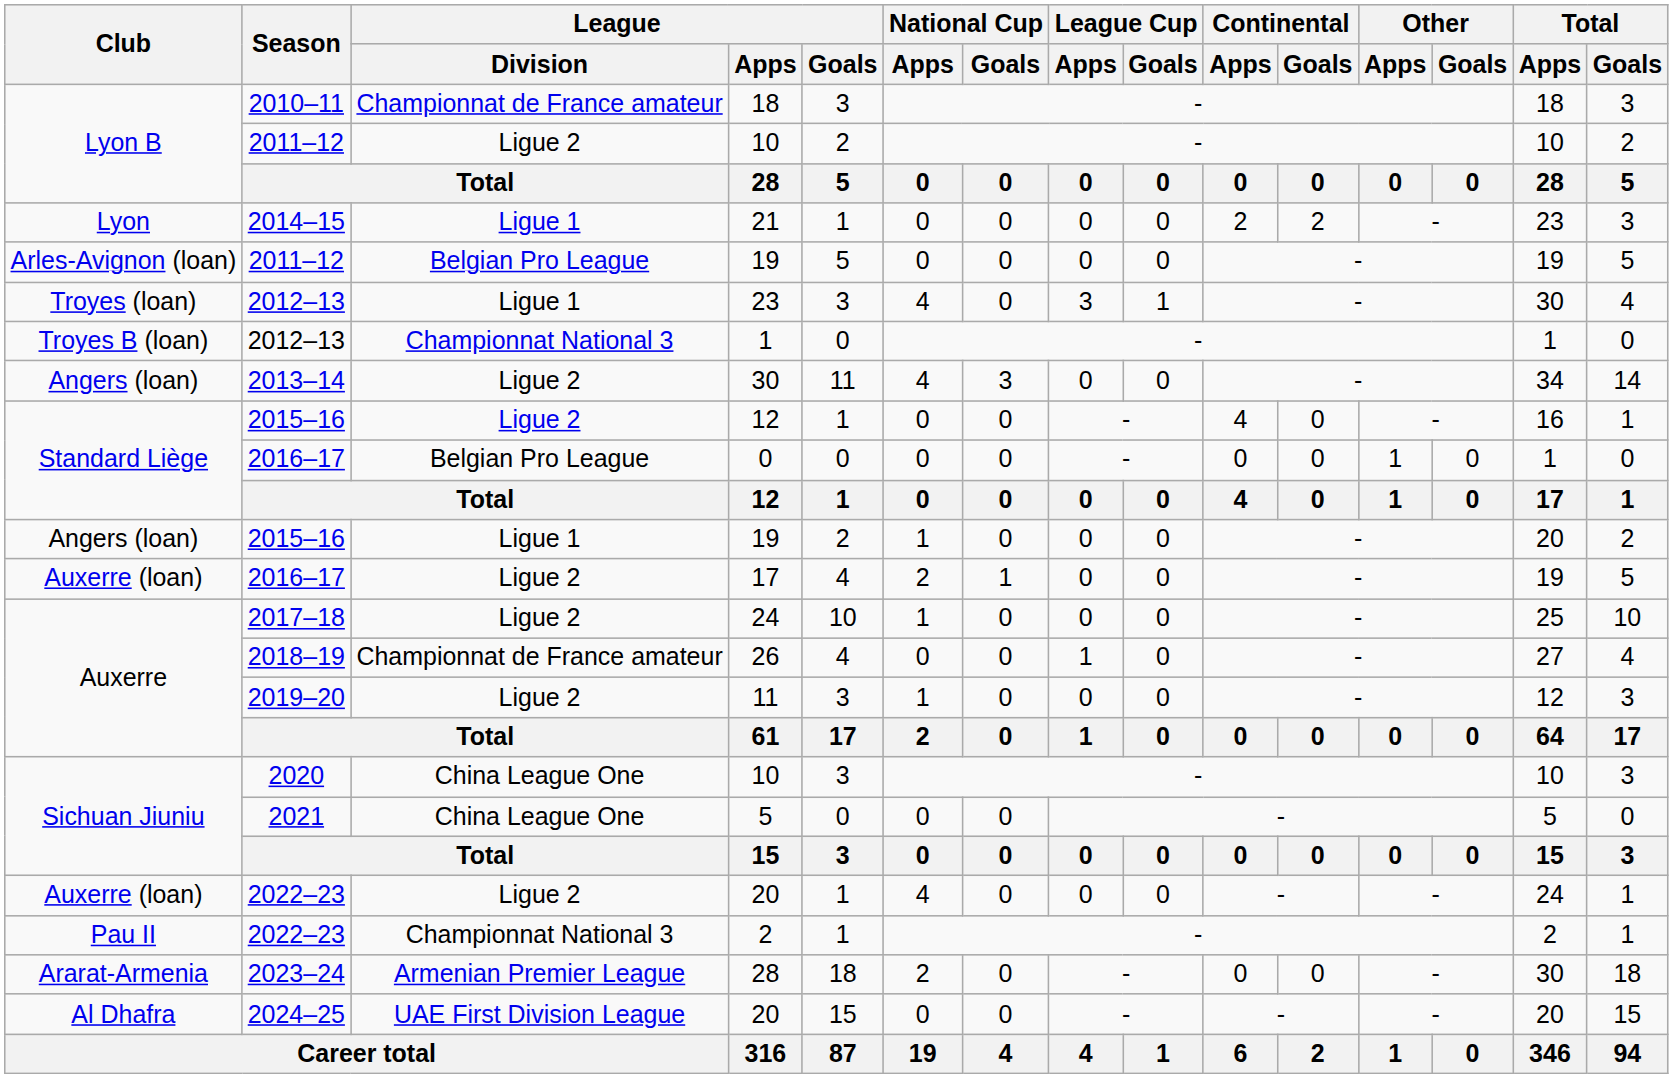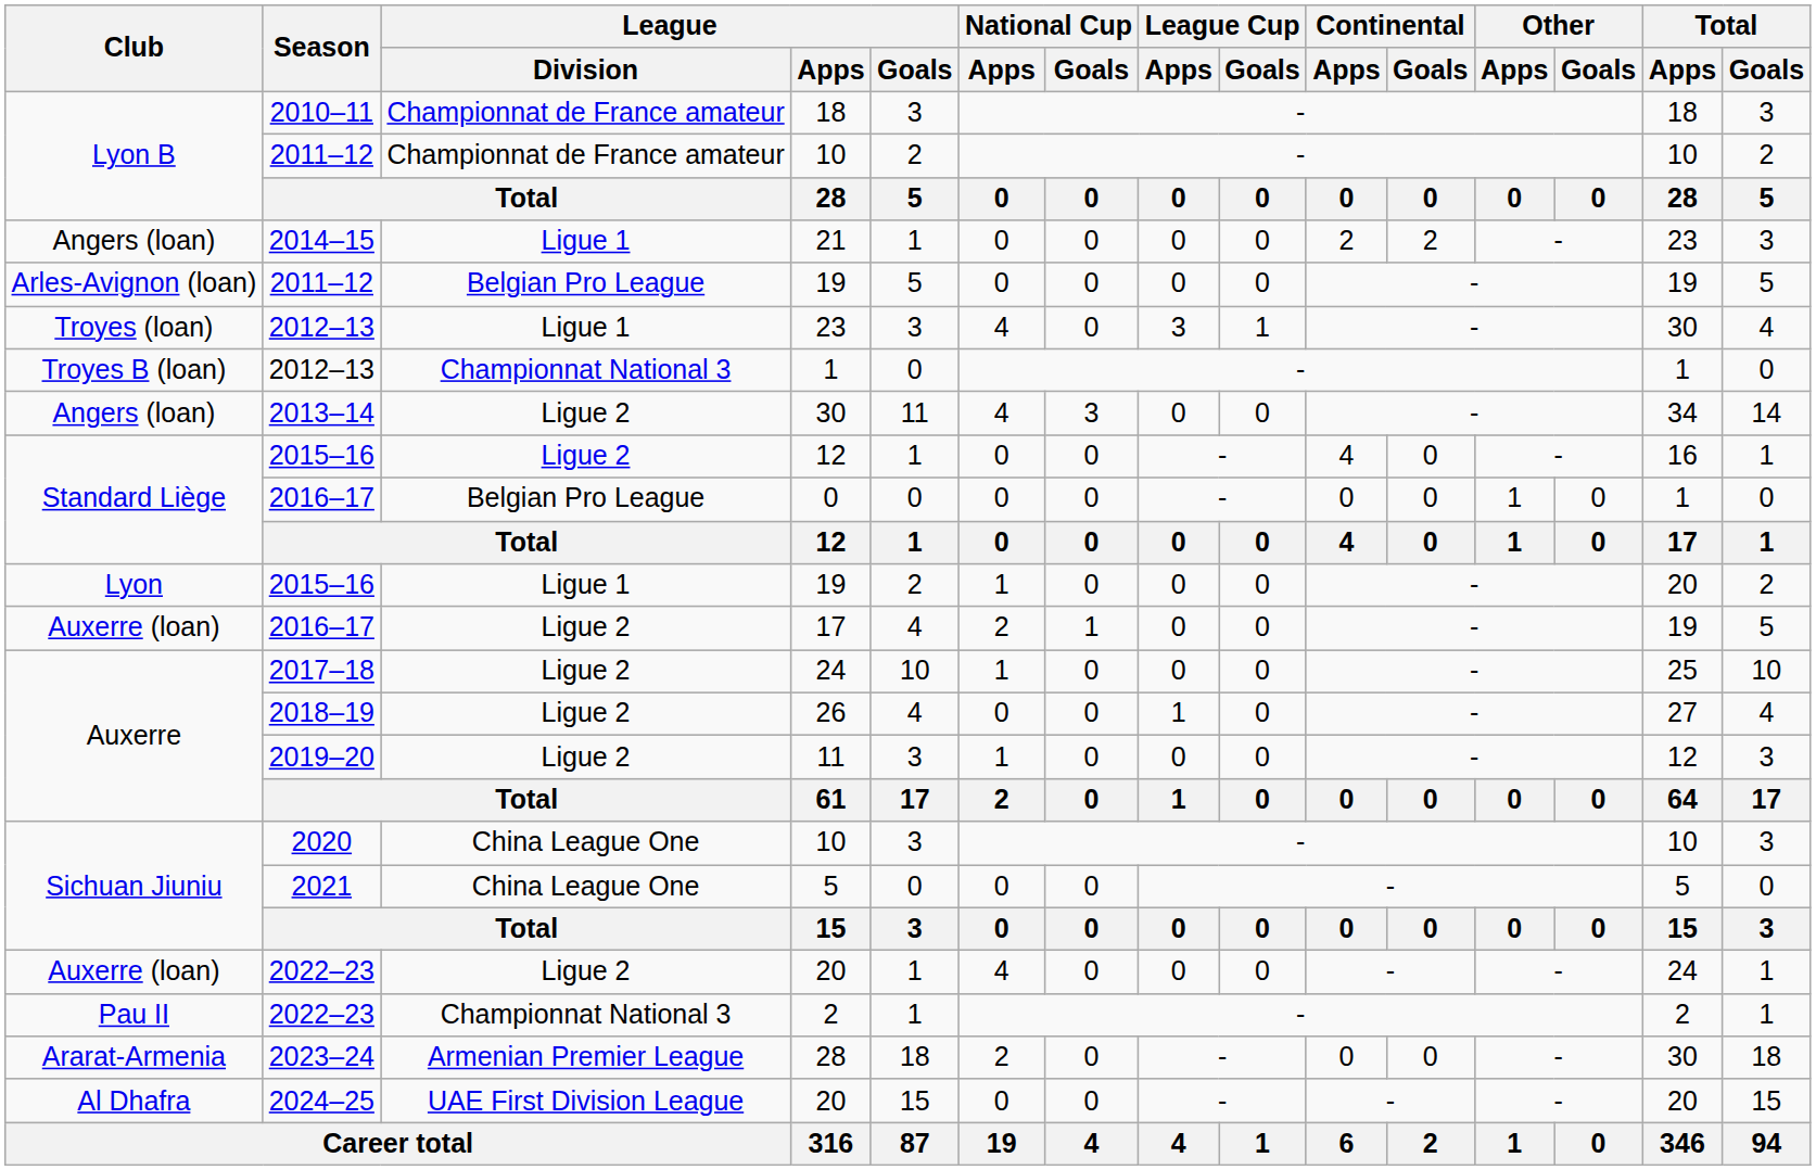 <table class="wikitable" style="text-align: center">
 <tr>
 <th rowspan="2">Club</th>
 <th rowspan="2">Season</th>
 <th colspan="3">League</th>
 <th colspan="2">National Cup</th>
 <th colspan="2">League Cup</th>
 <th colspan="2">Continental</th>
 <th colspan="2">Other</th>
 <th colspan="2">Total</th>
 </tr>
 <tr>
 <th>Division</th>
 <th>Apps</th>
 <th>Goals</th>
 <th>Apps</th>
 <th>Goals</th>
 <th>Apps</th>
 <th>Goals</th>
 <th>Apps</th>
 <th>Goals</th>
 <th>Apps</th>
 <th>Goals</th>
 <th>Apps</th>
 <th>Goals</th>
 </tr>
 <tr>
 <td rowspan=3><a href='#'>Lyon B</a></td>
 <td><a href='#'>2010–11</a></td>
 <td><a href='#'>Championnat de France amateur</a></td>
 <td>18</td>
 <td>3</td>
 <td colspan="8">-</td>
 <td>18</td>
 <td>3</td>
 </tr>
 <tr>
 <td><a href='#'>2011–12</a></td>
-<td>Ligue 2</td>
+<td>Championnat de France amateur</td>
 <td>10</td>
 <td>2</td>
 <td colspan="8">-</td>
 <td>10</td>
 <td>2</td>
 </tr>
 <tr>
 <th colspan=2>Total</th>
 <th>28</th>
 <th>5</th>
 <th>0</th>
 <th>0</th>
 <th>0</th>
 <th>0</th>
 <th>0</th>
 <th>0</th>
 <th>0</th>
 <th>0</th>
 <th>28</th>
 <th>5</th>
 </tr>
 <tr>
-<td><a href='#'>Lyon</a></td>
+<td>Angers (loan)</td>
 <td><a href='#'>2014–15</a></td>
 <td><a href='#'>Ligue 1</a></td>
 <td>21</td>
 <td>1</td>
 <td>0</td>
 <td>0</td>
 <td>0</td>
 <td>0</td>
 <td>2</td>
 <td>2</td>
 <td colspan="2">-</td>
 <td>23</td>
 <td>3</td>
 </tr>
 <tr>
 <td><a href='#'>Arles-Avignon</a> (loan)</td>
 <td><a href='#'>2011–12</a></td>
 <td><a href='#'>Belgian Pro League</a></td>
 <td>19</td>
 <td>5</td>
 <td>0</td>
 <td>0</td>
 <td>0</td>
 <td>0</td>
 <td colspan="4">-</td>
 <td>19</td>
 <td>5</td>
 </tr>
 <tr>
 <td><a href='#'>Troyes</a> (loan)</td>
 <td><a href='#'>2012–13</a></td>
 <td>Ligue 1</td>
 <td>23</td>
 <td>3</td>
 <td>4</td>
 <td>0</td>
 <td>3</td>
 <td>1</td>
 <td colspan="4">-</td>
 <td>30</td>
 <td>4</td>
 </tr>
 <tr>
 <td><a href='#'>Troyes B</a> (loan)</td>
 <td>2012–13</td>
 <td><a href='#'>Championnat National 3</a></td>
 <td>1</td>
 <td>0</td>
 <td colspan="8">-</td>
 <td>1</td>
 <td>0</td>
 </tr>
 <tr>
 <td><a href='#'>Angers</a> (loan)</td>
 <td><a href='#'>2013–14</a></td>
 <td>Ligue 2</td>
 <td>30</td>
 <td>11</td>
 <td>4</td>
 <td>3</td>
 <td>0</td>
 <td>0</td>
 <td colspan="4">-</td>
 <td>34</td>
 <td>14</td>
 </tr>
 <tr>
 <td rowspan=3><a href='#'>Standard Liège</a></td>
 <td><a href='#'>2015–16</a></td>
 <td><a href='#'>Ligue 2</a></td>
 <td>12</td>
 <td>1</td>
 <td>0</td>
 <td>0</td>
 <td colspan="2">-</td>
 <td>4</td>
 <td>0</td>
 <td colspan="2">-</td>
 <td>16</td>
 <td>1</td>
 </tr>
 <tr>
 <td><a href='#'>2016–17</a></td>
 <td>Belgian Pro League</td>
 <td>0</td>
 <td>0</td>
 <td>0</td>
 <td>0</td>
 <td colspan="2">-</td>
 <td>0</td>
 <td>0</td>
 <td>1</td>
 <td>0</td>
 <td>1</td>
 <td>0</td>
 </tr>
 <tr>
 <th colspan=2>Total</th>
 <th>12</th>
 <th>1</th>
 <th>0</th>
 <th>0</th>
 <th>0</th>
 <th>0</th>
 <th>4</th>
 <th>0</th>
 <th>1</th>
 <th>0</th>
 <th>17</th>
 <th>1</th>
 </tr>
 <tr>
-<td>Angers (loan)</td>
+<td><a href='#'>Lyon</a></td>
 <td><a href='#'>2015–16</a></td>
 <td>Ligue 1</td>
 <td>19</td>
 <td>2</td>
 <td>1</td>
 <td>0</td>
 <td>0</td>
 <td>0</td>
 <td colspan="4">-</td>
 <td>20</td>
 <td>2</td>
 </tr>
 <tr>
 <td><a href='#'>Auxerre</a> (loan)</td>
 <td><a href='#'>2016–17</a></td>
 <td>Ligue 2</td>
 <td>17</td>
 <td>4</td>
 <td>2</td>
 <td>1</td>
 <td>0</td>
 <td>0</td>
 <td colspan="4">-</td>
 <td>19</td>
 <td>5</td>
 </tr>
 <tr>
 <td rowspan=4>Auxerre</td>
 <td><a href='#'>2017–18</a></td>
 <td>Ligue 2</td>
 <td>24</td>
 <td>10</td>
 <td>1</td>
 <td>0</td>
 <td>0</td>
 <td>0</td>
 <td colspan="4">-</td>
 <td>25</td>
 <td>10</td>
 </tr>
 <tr>
 <td><a href='#'>2018–19</a></td>
-<td>Championnat de France amateur</td>
+<td>Ligue 2</td>
 <td>26</td>
 <td>4</td>
 <td>0</td>
 <td>0</td>
 <td>1</td>
 <td>0</td>
 <td colspan="4">-</td>
 <td>27</td>
 <td>4</td>
 </tr>
 <tr>
 <td><a href='#'>2019–20</a></td>
 <td>Ligue 2</td>
 <td>11</td>
 <td>3</td>
 <td>1</td>
 <td>0</td>
 <td>0</td>
 <td>0</td>
 <td colspan="4">-</td>
 <td>12</td>
 <td>3</td>
 </tr>
 <tr>
 <th colspan=2>Total</th>
 <th>61</th>
 <th>17</th>
 <th>2</th>
 <th>0</th>
 <th>1</th>
 <th>0</th>
 <th>0</th>
 <th>0</th>
 <th>0</th>
 <th>0</th>
 <th>64</th>
 <th>17</th>
 </tr>
 <tr>
 <td rowspan=3><a href='#'>Sichuan Jiuniu</a></td>
 <td><a href='#'>2020</a></td>
 <td>China League One</td>
 <td>10</td>
 <td>3</td>
 <td colspan="8">-</td>
 <td>10</td>
 <td>3</td>
 </tr>
 <tr>
 <td><a href='#'>2021</a></td>
 <td>China League One</td>
 <td>5</td>
 <td>0</td>
 <td>0</td>
 <td>0</td>
 <td colspan="6">-</td>
 <td>5</td>
 <td>0</td>
 </tr>
 <tr>
 <th colspan=2>Total</th>
 <th>15</th>
 <th>3</th>
 <th>0</th>
 <th>0</th>
 <th>0</th>
 <th>0</th>
 <th>0</th>
 <th>0</th>
 <th>0</th>
 <th>0</th>
 <th>15</th>
 <th>3</th>
 </tr>
 <tr>
 <td><a href='#'>Auxerre</a> (loan)</td>
 <td><a href='#'>2022–23</a></td>
 <td>Ligue 2</td>
 <td>20</td>
 <td>1</td>
 <td>4</td>
 <td>0</td>
 <td>0</td>
 <td>0</td>
 <td colspan="2">-</td>
 <td colspan="2">-</td>
 <td>24</td>
 <td>1</td>
 </tr>
 <tr>
 <td><a href='#'>Pau II</a></td>
 <td><a href='#'>2022–23</a></td>
 <td>Championnat National 3</td>
 <td>2</td>
 <td>1</td>
 <td colspan="8">-</td>
 <td>2</td>
 <td>1</td>
 </tr>
 <tr>
 <td><a href='#'>Ararat-Armenia</a></td>
 <td><a href='#'>2023–24</a></td>
 <td><a href='#'>Armenian Premier League</a></td>
 <td>28</td>
 <td>18</td>
 <td>2</td>
 <td>0</td>
 <td colspan="2">-</td>
 <td>0</td>
 <td>0</td>
 <td colspan="2">-</td>
 <td>30</td>
 <td>18</td>
 </tr>
 <tr>
 <td><a href='#'>Al Dhafra</a></td>
 <td><a href='#'>2024–25</a></td>
 <td><a href='#'>UAE First Division League</a></td>
 <td>20</td>
 <td>15</td>
 <td>0</td>
 <td>0</td>
 <td colspan="2">-</td>
 <td colspan="2">-</td>
 <td colspan="2">-</td>
 <td>20</td>
 <td>15</td>
 </tr>
 <tr>
 <th colspan=3>Career total</th>
 <th>316</th>
 <th>87</th>
 <th>19</th>
 <th>4</th>
 <th>4</th>
 <th>1</th>
 <th>6</th>
 <th>2</th>
 <th>1</th>
 <th>0</th>
 <th>346</th>
 <th>94</th>
 </tr>
 </table>
